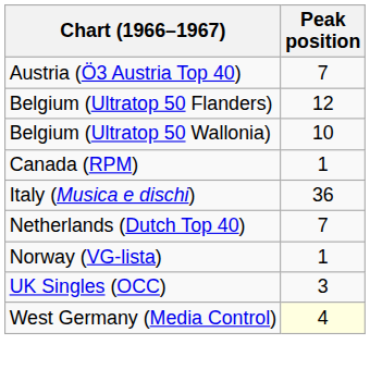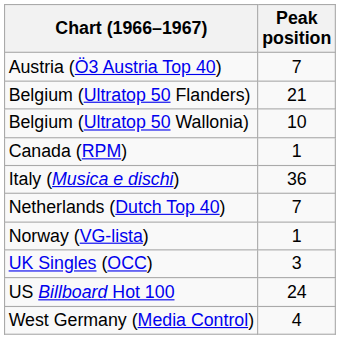 <table class="wikitable sortable">
 <tr>
 <th align="left">Chart (1966–1967)</th>
 <th align="left">Peak<br>position</th>
 </tr>
 <tr>
 <td>Austria (<a href='#'>Ö3 Austria Top 40</a>)</td>
 <td align="center">7</td>
 </tr>
 <tr>
 <td>Belgium (<a href='#'>Ultratop 50</a> Flanders)</td>
-<td align="center">12</td>
+<td align="center">21</td>
 </tr>
 <tr>
 <td>Belgium (<a href='#'>Ultratop 50</a> Wallonia)</td>
 <td align="center">10</td>
 </tr>
 <tr>
 <td>Canada (<a href='#'>RPM</a>)</td>
 <td align="center">1</td>
 </tr>
 <tr>
 <td>Italy (<em><a href='#'>Musica e dischi</a></em>)</td>
 <td align="center">36</td>
 </tr>
 <tr>
 <td>Netherlands (<a href='#'>Dutch Top 40</a>)</td>
 <td align="center">7</td>
 </tr>
 <tr>
 <td>Norway (<a href='#'>VG-lista</a>)</td>
 <td align="center">1</td>
 </tr>
 <tr>
 <td><a href='#'>UK Singles</a> (<a href='#'>OCC</a>)</td>
 <td align="center">3</td>
 </tr>
 <tr>
+<td>US <a href='#'><em>Billboard</em> Hot 100</a></td>
+<td align="center">24</td>
+</tr>
+<tr>
 <td>West Germany (<a href='#'>Media Control</a>)</td>
-<td align="center" style="background: lightyellow;">4</td>
+<td align="center">4</td>
 </tr>
 </table>
